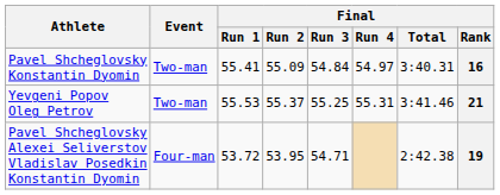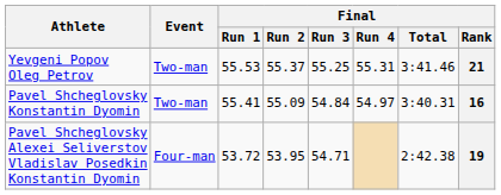 <table class="wikitable" style="font-size:90%">
 <tr>
 <th rowspan="2">Athlete</th>
 <th rowspan="2">Event</th>
 <th colspan="6">Final</th>
 </tr>
 <tr>
 <th>Run 1</th>
 <th>Run 2</th>
 <th>Run 3</th>
 <th>Run 4</th>
 <th>Total</th>
 <th>Rank</th>
 </tr>
 <tr>
+<td><a href='#'>Yevgeni Popov</a><br><a href='#'>Oleg Petrov</a></td>
+<td><a href='#'>Two-man</a></td>
+<td align="center">55.53</td>
+<td align="center">55.37</td>
+<td align="center">55.25</td>
+<td align="center">55.31</td>
+<td align="center">3:41.46</td>
+<th align="center">21</th>
+</tr>
+<tr>
 <td><a href='#'>Pavel Shcheglovsky</a><br><a href='#'>Konstantin Dyomin</a></td>
 <td><a href='#'>Two-man</a></td>
 <td align="center">55.41</td>
 <td align="center">55.09</td>
 <td align="center">54.84</td>
 <td align="center">54.97</td>
 <td align="center">3:40.31</td>
 <th align="center">16</th>
-</tr>
-<tr>
-<td><a href='#'>Yevgeni Popov</a><br><a href='#'>Oleg Petrov</a></td>
-<td><a href='#'>Two-man</a></td>
-<td align="center">55.53</td>
-<td align="center">55.37</td>
-<td align="center">55.25</td>
-<td align="center">55.31</td>
-<td align="center">3:41.46</td>
-<th align="center">21</th>
 </tr>
 <tr>
 <td><a href='#'>Pavel Shcheglovsky</a><br><a href='#'>Alexei Seliverstov</a><br><a href='#'>Vladislav Posedkin</a><br><a href='#'>Konstantin Dyomin</a></td>
 <td><a href='#'>Four-man</a></td>
 <td align="center">53.72</td>
 <td align="center">53.95</td>
 <td align="center">54.71</td>
 <td align="center" bgcolor="wheat"></td>
 <td align="center">2:42.38</td>
 <th align="center">19</th>
 </tr>
 </table>
